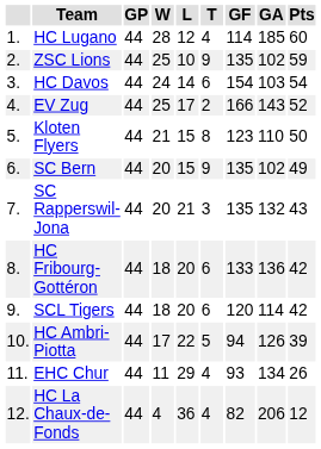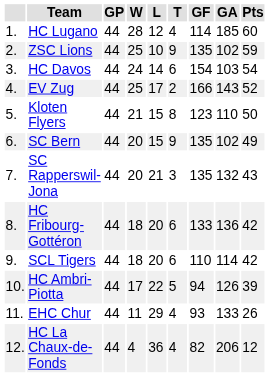 <table>
 <tr>
 <th colspan=2></th>
 </tr>
 <tr bgcolor="#e0e0e0">
 <th width=10></th>
 <th width=70>Team</th>
 <th width=20>GP</th>
 <th width=20>W</th>
 <th width=20>L</th>
 <th width=20>T</th>
 <th width=20>GF</th>
 <th width=20>GA</th>
 <th width=20>Pts</th>
 </tr>
 <tr>
 <td>1.</td>
 <td><a href='#'>HC Lugano</a></td>
 <td>44</td>
 <td>28</td>
 <td>12</td>
 <td>4</td>
 <td>114</td>
 <td>185</td>
 <td>60</td>
 </tr>
 <tr bgcolor="#f0f0f0">
 <td>2.</td>
 <td><a href='#'>ZSC Lions</a></td>
 <td>44</td>
 <td>25</td>
 <td>10</td>
 <td>9</td>
 <td>135</td>
 <td>102</td>
 <td>59</td>
 </tr>
 <tr>
 <td>3.</td>
 <td><a href='#'>HC Davos</a></td>
 <td>44</td>
 <td>24</td>
 <td>14</td>
 <td>6</td>
 <td>154</td>
 <td>103</td>
 <td>54</td>
 </tr>
 <tr bgcolor="#f0f0f0">
 <td>4.</td>
 <td><a href='#'>EV Zug</a></td>
 <td>44</td>
 <td>25</td>
 <td>17</td>
 <td>2</td>
 <td>166</td>
 <td>143</td>
 <td>52</td>
 </tr>
 <tr>
 <td>5.</td>
 <td><a href='#'>Kloten Flyers</a></td>
 <td>44</td>
 <td>21</td>
 <td>15</td>
 <td>8</td>
 <td>123</td>
 <td>110</td>
 <td>50</td>
 </tr>
 <tr bgcolor="#f0f0f0">
 <td>6.</td>
 <td><a href='#'>SC Bern</a></td>
 <td>44</td>
 <td>20</td>
 <td>15</td>
 <td>9</td>
 <td>135</td>
 <td>102</td>
 <td>49</td>
 </tr>
 <tr>
 <td>7.</td>
 <td><a href='#'>SC Rapperswil-Jona</a></td>
 <td>44</td>
 <td>20</td>
 <td>21</td>
 <td>3</td>
 <td>135</td>
 <td>132</td>
 <td>43</td>
 </tr>
 <tr bgcolor="#f0f0f0">
 <td>8.</td>
 <td><a href='#'>HC Fribourg-Gottéron</a></td>
 <td>44</td>
 <td>18</td>
 <td>20</td>
 <td>6</td>
 <td>133</td>
 <td>136</td>
 <td>42</td>
 </tr>
 <tr>
 <td>9.</td>
 <td><a href='#'>SCL Tigers</a></td>
 <td>44</td>
 <td>18</td>
 <td>20</td>
 <td>6</td>
-<td>120</td>
+<td>110</td>
 <td>114</td>
 <td>42</td>
 </tr>
 <tr bgcolor="#f0f0f0">
 <td>10.</td>
 <td><a href='#'>HC Ambri-Piotta</a></td>
 <td>44</td>
 <td>17</td>
 <td>22</td>
 <td>5</td>
 <td>94</td>
 <td>126</td>
 <td>39</td>
 </tr>
 <tr>
 <td>11.</td>
 <td><a href='#'>EHC Chur</a></td>
 <td>44</td>
 <td>11</td>
 <td>29</td>
 <td>4</td>
 <td>93</td>
-<td>134</td>
+<td>133</td>
 <td>26</td>
 </tr>
 <tr bgcolor="#f0f0f0">
 <td>12.</td>
 <td><a href='#'>HC La Chaux-de-Fonds</a></td>
 <td>44</td>
 <td>4</td>
 <td>36</td>
 <td>4</td>
 <td>82</td>
 <td>206</td>
 <td>12</td>
 </tr>
 </table>
